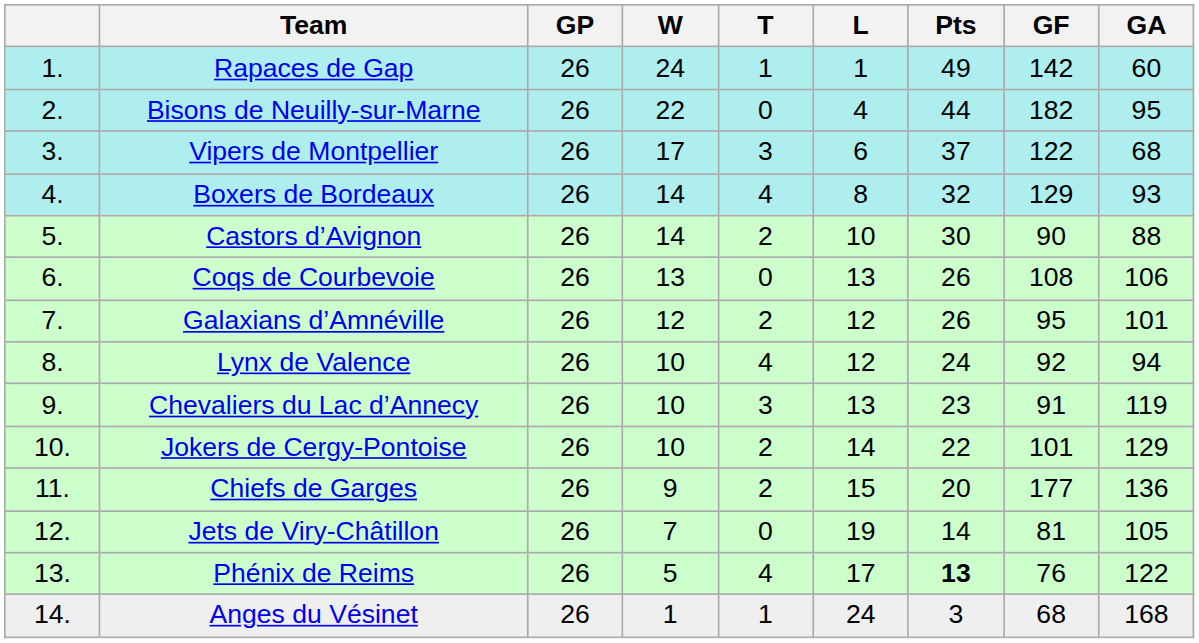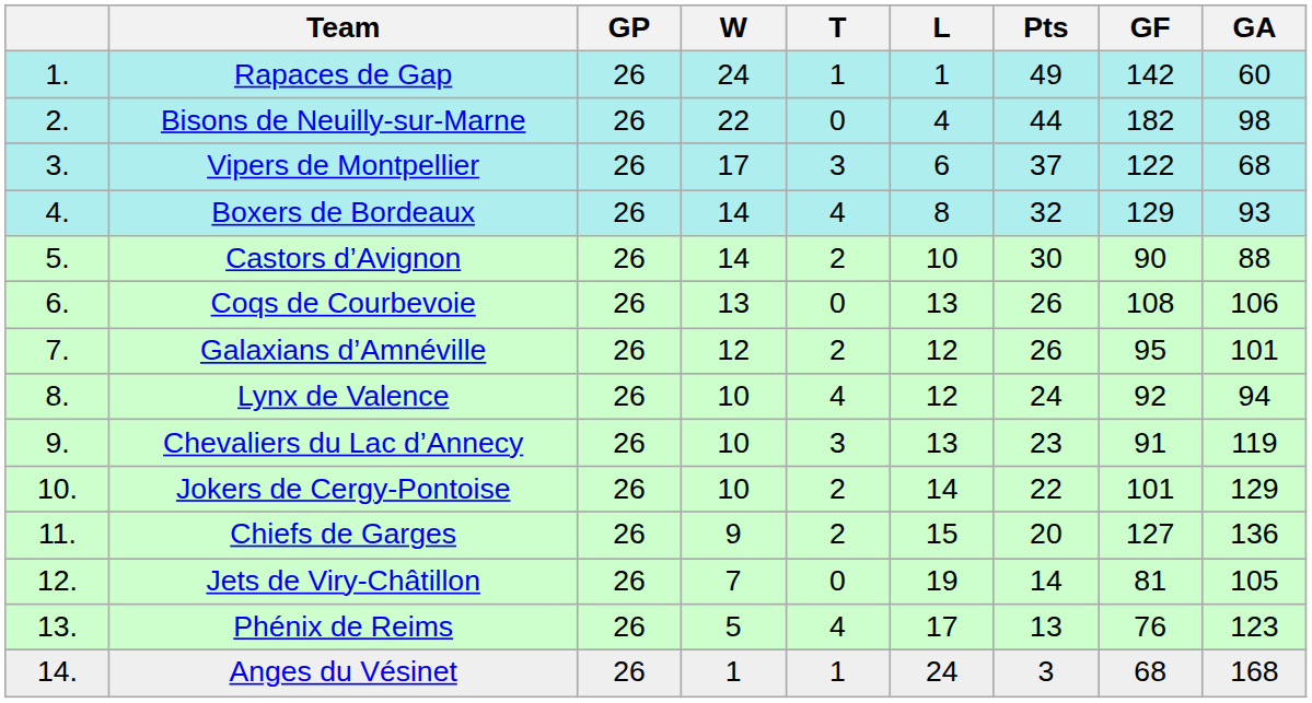 <table class="wikitable">
 <tr>
 <th width="50"></th>
 <th width="250">Team</th>
 <th width="50">GP</th>
 <th width="50">W</th>
 <th width="50">T</th>
 <th width="50">L</th>
 <th width="50">Pts</th>
 <th width="50">GF</th>
 <th width="50">GA</th>
 </tr>
 <tr align="center" bgcolor="#AFEEEE">
 <td>1.</td>
 <td><a href='#'>Rapaces de Gap</a></td>
 <td>26</td>
 <td>24</td>
 <td>1</td>
 <td>1</td>
 <td>49</td>
 <td>142</td>
 <td>60</td>
 </tr>
 <tr bgcolor="#AFEEEE" align="center">
 <td>2.</td>
 <td><a href='#'>Bisons de Neuilly-sur-Marne</a></td>
 <td>26</td>
 <td>22</td>
 <td>0</td>
 <td>4</td>
 <td>44</td>
 <td>182</td>
-<td>95</td>
+<td>98</td>
 </tr>
 <tr align="center" bgcolor="#AFEEEE">
 <td>3.</td>
 <td><a href='#'>Vipers de Montpellier</a></td>
 <td>26</td>
 <td>17</td>
 <td>3</td>
 <td>6</td>
 <td>37</td>
 <td>122</td>
 <td>68</td>
 </tr>
 <tr align="center" bgcolor="#AFEEEE">
 <td>4.</td>
 <td><a href='#'>Boxers de Bordeaux</a></td>
 <td>26</td>
 <td>14</td>
 <td>4</td>
 <td>8</td>
 <td>32</td>
 <td>129</td>
 <td>93</td>
 </tr>
 <tr align="center" bgcolor="#ccffcc">
 <td>5.</td>
 <td><a href='#'>Castors d’Avignon</a></td>
 <td>26</td>
 <td>14</td>
 <td>2</td>
 <td>10</td>
 <td>30</td>
 <td>90</td>
 <td>88</td>
 </tr>
 <tr bgcolor="#ccffcc" align="center">
 <td>6.</td>
 <td><a href='#'>Coqs de Courbevoie</a></td>
 <td>26</td>
 <td>13</td>
 <td>0</td>
 <td>13</td>
 <td>26</td>
 <td>108</td>
 <td>106</td>
 </tr>
 <tr align="center" bgcolor="#ccffcc">
 <td>7.</td>
 <td><a href='#'>Galaxians d’Amnéville</a></td>
 <td>26</td>
 <td>12</td>
 <td>2</td>
 <td>12</td>
 <td>26</td>
 <td>95</td>
 <td>101</td>
 </tr>
 <tr bgcolor="#ccffcc" align="center">
 <td>8.</td>
 <td><a href='#'>Lynx de Valence</a></td>
 <td>26</td>
 <td>10</td>
 <td>4</td>
 <td>12</td>
 <td>24</td>
 <td>92</td>
 <td>94</td>
 </tr>
 <tr bgcolor="#ccffcc" align="center">
 <td>9.</td>
 <td><a href='#'>Chevaliers du Lac d’Annecy</a></td>
 <td>26</td>
 <td>10</td>
 <td>3</td>
 <td>13</td>
 <td>23</td>
 <td>91</td>
 <td>119</td>
 </tr>
 <tr align="center" bgcolor="#ccffcc">
 <td>10.</td>
 <td><a href='#'>Jokers de Cergy-Pontoise</a></td>
 <td>26</td>
 <td>10</td>
 <td>2</td>
 <td>14</td>
 <td>22</td>
 <td>101</td>
 <td>129</td>
 </tr>
 <tr bgcolor="#ccffcc" align="center">
 <td>11.</td>
 <td><a href='#'>Chiefs de Garges</a></td>
 <td>26</td>
 <td>9</td>
 <td>2</td>
 <td>15</td>
 <td>20</td>
-<td>177</td>
+<td>127</td>
 <td>136</td>
 </tr>
 <tr bgcolor="#ccffcc" align="center">
 <td>12.</td>
 <td><a href='#'>Jets de Viry-Châtillon</a></td>
 <td>26</td>
 <td>7</td>
 <td>0</td>
 <td>19</td>
 <td>14</td>
 <td>81</td>
 <td>105</td>
 </tr>
 <tr bgcolor="#ccffcc" align="center">
 <td>13.</td>
 <td><a href='#'>Phénix de Reims</a></td>
 <td>26</td>
 <td>5</td>
 <td>4</td>
 <td>17</td>
-<td><strong>13</strong></td>
+<td>13</td>
 <td>76</td>
-<td>122</td>
+<td>123</td>
 </tr>
 <tr bgcolor="#EFEFEF" align="center">
 <td>14.</td>
 <td><a href='#'>Anges du Vésinet</a></td>
 <td>26</td>
 <td>1</td>
 <td>1</td>
 <td>24</td>
 <td>3</td>
 <td>68</td>
 <td>168</td>
 </tr>
 </table>
